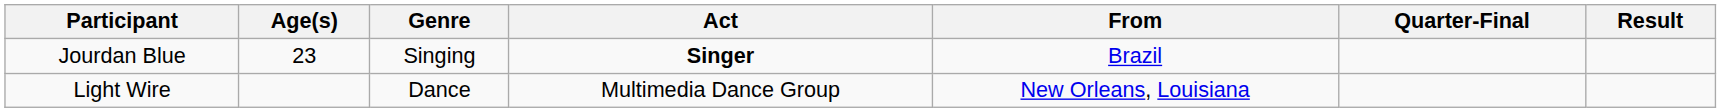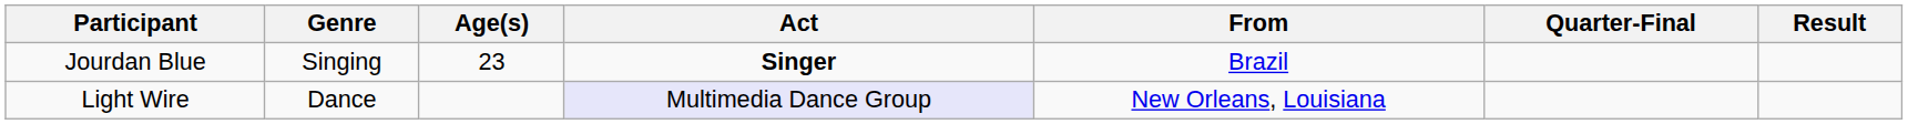 <table class="wikitable sortable" style="margin-left: auto; margin-right: auto; border: none; width:80%; text-align:center;">
 <tr valign="top">
 <th>Participant</th>
+<th>Genre</th>
 <th class="unsortable">Age(s)</th>
-<th>Genre</th>
 <th class="unsortable">Act</th>
 <th>From</th>
 <th>Quarter-Final</th>
 <th>Result</th>
 </tr>
 <tr>
 <td>Jourdan Blue </td>
+<td>Singing</td>
 <td>23</td>
-<td>Singing</td>
 <td><strong>Singer</strong></td>
 <td><a href='#'>Brazil</a></td>
 <td></td>
 <td></td>
 </tr>
 <tr>
 <td>Light Wire </td>
+<td>Dance</td>
 <td></td>
-<td>Dance</td>
-<td>Multimedia Dance Group</td>
+<td style="background: lavender;">Multimedia Dance Group</td>
 <td><a href='#'>New Orleans</a>, <a href='#'>Louisiana</a></td>
 <td></td>
 <td></td>
 </tr>
 </table>
